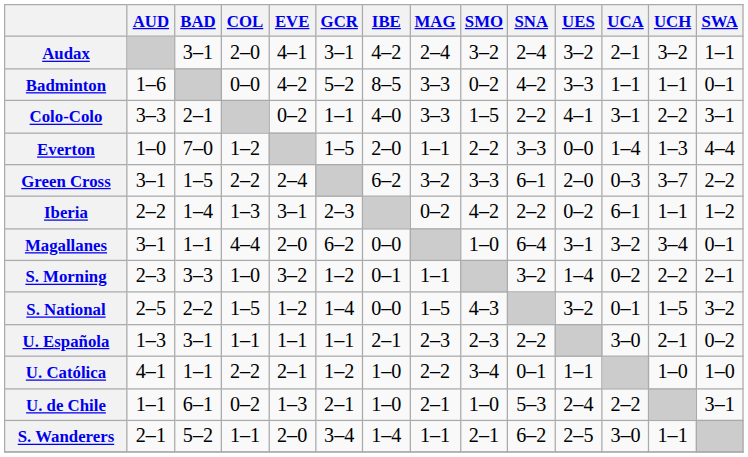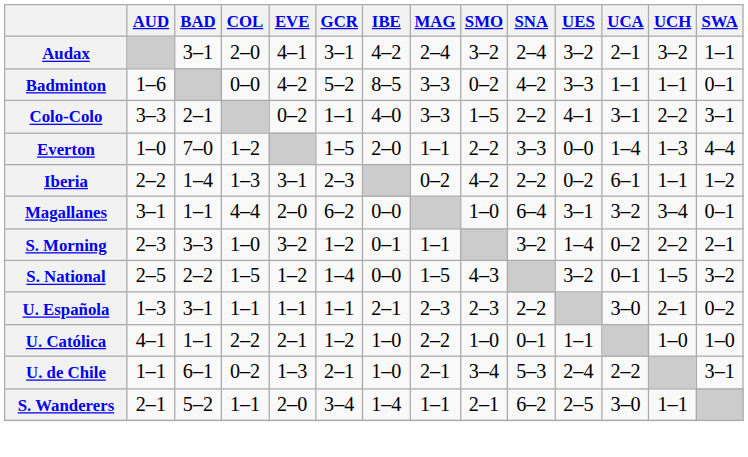 <table class="wikitable" style="text-align:center">
 <tr>
 <th width="90"> </th>
 <th width="30"><small><a href='#'>AUD</a></small></th>
 <th width="30"><small><a href='#'>BAD</a></small></th>
 <th width="30"><small><a href='#'>COL</a></small></th>
 <th width="30"><small><a href='#'>EVE</a></small></th>
 <th width="30"><small><a href='#'>GCR</a></small></th>
 <th width="30"><small><a href='#'>IBE</a></small></th>
 <th width="30"><small><a href='#'>MAG</a></small></th>
 <th width="30"><small><a href='#'>SMO</a></small></th>
 <th width="30"><small><a href='#'>SNA</a></small></th>
 <th width="30"><small><a href='#'>UES</a></small></th>
 <th width="30"><small><a href='#'>UCA</a></small></th>
 <th width="30"><small><a href='#'>UCH</a></small></th>
 <th width="30"><small><a href='#'>SWA</a></small></th>
 </tr>
 <tr>
 <th><small><a href='#'>Audax</a></small></th>
 <td bgcolor="#CCCCCC"></td>
 <td>3–1</td>
 <td>2–0</td>
 <td>4–1</td>
 <td>3–1</td>
 <td>4–2</td>
 <td>2–4</td>
 <td>3–2</td>
 <td>2–4</td>
 <td>3–2</td>
 <td>2–1</td>
 <td>3–2</td>
 <td>1–1</td>
 </tr>
 <tr>
 <th><small><a href='#'>Badminton</a></small></th>
 <td>1–6</td>
 <td bgcolor="#CCCCCC"></td>
 <td>0–0</td>
 <td>4–2</td>
 <td>5–2</td>
 <td>8–5</td>
 <td>3–3</td>
 <td>0–2</td>
 <td>4–2</td>
 <td>3–3</td>
 <td>1–1</td>
 <td>1–1</td>
 <td>0–1</td>
 </tr>
 <tr>
 <th><small><a href='#'>Colo-Colo</a></small></th>
 <td>3–3</td>
 <td>2–1</td>
 <td bgcolor="#CCCCCC"></td>
 <td>0–2</td>
 <td>1–1</td>
 <td>4–0</td>
 <td>3–3</td>
 <td>1–5</td>
 <td>2–2</td>
 <td>4–1</td>
 <td>3–1</td>
 <td>2–2</td>
 <td>3–1</td>
 </tr>
 <tr>
 <th><small><a href='#'>Everton</a></small></th>
 <td>1–0</td>
 <td>7–0</td>
 <td>1–2</td>
 <td bgcolor="#CCCCCC"></td>
 <td>1–5</td>
 <td>2–0</td>
 <td>1–1</td>
 <td>2–2</td>
 <td>3–3</td>
 <td>0–0</td>
 <td>1–4</td>
 <td>1–3</td>
 <td>4–4</td>
-</tr>
-<tr>
-<th><small><a href='#'>Green Cross</a></small></th>
-<td>3–1</td>
-<td>1–5</td>
-<td>2–2</td>
-<td>2–4</td>
-<td bgcolor="#CCCCCC"></td>
-<td>6–2</td>
-<td>3–2</td>
-<td>3–3</td>
-<td>6–1</td>
-<td>2–0</td>
-<td>0–3</td>
-<td>3–7</td>
-<td>2–2</td>
 </tr>
 <tr>
 <th><small><a href='#'>Iberia</a></small></th>
 <td>2–2</td>
 <td>1–4</td>
 <td>1–3</td>
 <td>3–1</td>
 <td>2–3</td>
 <td bgcolor="#CCCCCC"></td>
 <td>0–2</td>
 <td>4–2</td>
 <td>2–2</td>
 <td>0–2</td>
 <td>6–1</td>
 <td>1–1</td>
 <td>1–2</td>
 </tr>
 <tr>
 <th><small><a href='#'>Magallanes</a></small></th>
 <td>3–1</td>
 <td>1–1</td>
 <td>4–4</td>
 <td>2–0</td>
 <td>6–2</td>
 <td>0–0</td>
 <td bgcolor="#CCCCCC"></td>
 <td>1–0</td>
 <td>6–4</td>
 <td>3–1</td>
 <td>3–2</td>
 <td>3–4</td>
 <td>0–1</td>
 </tr>
 <tr>
 <th><small><a href='#'>S. Morning</a></small></th>
 <td>2–3</td>
 <td>3–3</td>
 <td>1–0</td>
 <td>3–2</td>
 <td>1–2</td>
 <td>0–1</td>
 <td>1–1</td>
 <td bgcolor="#CCCCCC"></td>
 <td>3–2</td>
 <td>1–4</td>
 <td>0–2</td>
 <td>2–2</td>
 <td>2–1</td>
 </tr>
 <tr>
 <th><small><a href='#'>S. National</a></small></th>
 <td>2–5</td>
 <td>2–2</td>
 <td>1–5</td>
 <td>1–2</td>
 <td>1–4</td>
 <td>0–0</td>
 <td>1–5</td>
 <td>4–3</td>
 <td bgcolor="#CCCCCC"></td>
 <td>3–2</td>
 <td>0–1</td>
 <td>1–5</td>
 <td>3–2</td>
 </tr>
 <tr>
 <th><small><a href='#'>U. Española</a></small></th>
 <td>1–3</td>
 <td>3–1</td>
 <td>1–1</td>
 <td>1–1</td>
 <td>1–1</td>
 <td>2–1</td>
 <td>2–3</td>
 <td>2–3</td>
 <td>2–2</td>
 <td bgcolor="#CCCCCC"></td>
 <td>3–0</td>
 <td>2–1</td>
 <td>0–2</td>
 </tr>
 <tr>
 <th><small><a href='#'>U. Católica</a></small></th>
 <td>4–1</td>
 <td>1–1</td>
 <td>2–2</td>
 <td>2–1</td>
 <td>1–2</td>
 <td>1–0</td>
 <td>2–2</td>
-<td>3–4</td>
+<td>1–0</td>
 <td>0–1</td>
 <td>1–1</td>
 <td bgcolor="#CCCCCC"></td>
 <td>1–0</td>
 <td>1–0</td>
 </tr>
 <tr>
 <th><small><a href='#'>U. de Chile</a></small></th>
 <td>1–1</td>
 <td>6–1</td>
 <td>0–2</td>
 <td>1–3</td>
 <td>2–1</td>
 <td>1–0</td>
 <td>2–1</td>
-<td>1–0</td>
+<td>3–4</td>
 <td>5–3</td>
 <td>2–4</td>
 <td>2–2</td>
 <td bgcolor="#CCCCCC"></td>
 <td>3–1</td>
 </tr>
 <tr>
 <th><small><a href='#'>S. Wanderers</a></small></th>
 <td>2–1</td>
 <td>5–2</td>
 <td>1–1</td>
 <td>2–0</td>
 <td>3–4</td>
 <td>1–4</td>
 <td>1–1</td>
 <td>2–1</td>
 <td>6–2</td>
 <td>2–5</td>
 <td>3–0</td>
 <td>1–1</td>
 <td bgcolor="#CCCCCC"></td>
 </tr>
 <tr>
 </tr>
 </table>
